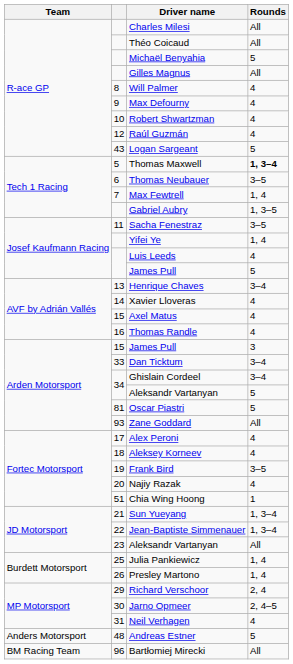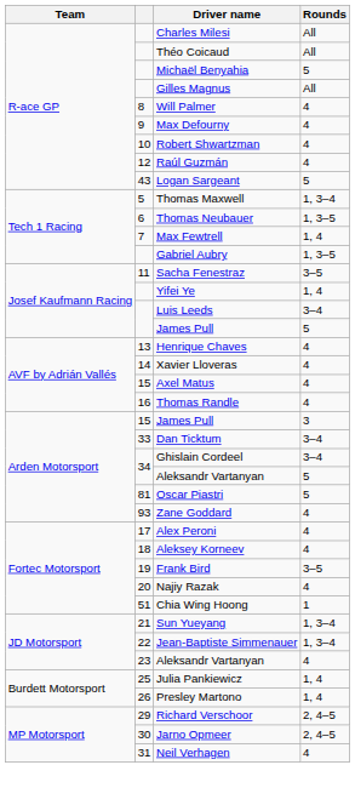 <table class="wikitable" style="font-size: 85%">
 <tr>
 <th>Team</th>
 <th></th>
 <th>Driver name</th>
 <th>Rounds</th>
 </tr>
 <tr>
 <td rowspan=9> <a href='#'>R-ace GP</a></td>
 <td></td>
 <td> <a href='#'>Charles Milesi</a></td>
 <td>All</td>
 </tr>
 <tr>
 <td></td>
 <td> Théo Coicaud</td>
 <td>All</td>
 </tr>
 <tr>
 <td></td>
 <td> <a href='#'>Michaël Benyahia</a></td>
 <td>5</td>
 </tr>
 <tr>
 <td></td>
 <td> <a href='#'>Gilles Magnus</a></td>
 <td>All</td>
 </tr>
 <tr>
 <td>8</td>
 <td> <a href='#'>Will Palmer</a></td>
 <td>4</td>
 </tr>
 <tr>
 <td>9</td>
 <td> <a href='#'>Max Defourny</a></td>
 <td>4</td>
 </tr>
 <tr>
 <td>10</td>
 <td> <a href='#'>Robert Shwartzman</a></td>
 <td>4</td>
 </tr>
 <tr>
 <td>12</td>
 <td> <a href='#'>Raúl Guzmán</a></td>
 <td>4</td>
 </tr>
 <tr>
 <td>43</td>
 <td> <a href='#'>Logan Sargeant</a></td>
 <td>5</td>
 </tr>
 <tr>
 <td rowspan=4> <a href='#'>Tech 1 Racing</a></td>
 <td>5</td>
 <td> Thomas Maxwell</td>
-<td><strong>1, 3–4</strong></td>
+<td>1, 3–4</td>
 </tr>
 <tr>
 <td>6</td>
 <td> <a href='#'>Thomas Neubauer</a></td>
-<td>3–5</td>
+<td>1, 3–5</td>
 </tr>
 <tr>
 <td>7</td>
 <td> <a href='#'>Max Fewtrell</a></td>
 <td>1, 4</td>
 </tr>
 <tr>
 <td></td>
 <td> <a href='#'>Gabriel Aubry</a></td>
 <td>1, 3–5</td>
 </tr>
 <tr>
 <td rowspan=4> <a href='#'>Josef Kaufmann Racing</a></td>
 <td>11</td>
 <td> <a href='#'>Sacha Fenestraz</a></td>
 <td>3–5</td>
 </tr>
 <tr>
 <td></td>
 <td> <a href='#'>Yifei Ye</a></td>
 <td>1, 4</td>
 </tr>
 <tr>
 <td rowspan=2></td>
 <td> <a href='#'>Luis Leeds</a></td>
-<td>4</td>
+<td>3–4</td>
 </tr>
 <tr>
 <td> <a href='#'>James Pull</a></td>
 <td>5</td>
 </tr>
 <tr>
 <td rowspan=4> <a href='#'>AVF by Adrián Vallés</a></td>
 <td>13</td>
 <td> <a href='#'>Henrique Chaves</a></td>
-<td>3–4</td>
+<td>4</td>
 </tr>
 <tr>
 <td>14</td>
 <td> Xavier Lloveras</td>
 <td>4</td>
 </tr>
 <tr>
 <td>15</td>
 <td> <a href='#'>Axel Matus</a></td>
 <td>4</td>
 </tr>
 <tr>
 <td>16</td>
 <td> <a href='#'>Thomas Randle</a></td>
 <td>4</td>
 </tr>
 <tr>
 <td rowspan=6> <a href='#'>Arden Motorsport</a></td>
 <td>15</td>
 <td> <a href='#'>James Pull</a></td>
 <td>3</td>
 </tr>
 <tr>
 <td>33</td>
 <td> <a href='#'>Dan Ticktum</a></td>
 <td>3–4</td>
 </tr>
 <tr>
 <td rowspan=2>34</td>
 <td> Ghislain Cordeel</td>
 <td>3–4</td>
 </tr>
 <tr>
 <td> Aleksandr Vartanyan</td>
 <td>5</td>
 </tr>
 <tr>
 <td>81</td>
 <td> <a href='#'>Oscar Piastri</a></td>
 <td>5</td>
 </tr>
 <tr>
 <td>93</td>
 <td> <a href='#'>Zane Goddard</a></td>
-<td>All</td>
+<td>4</td>
 </tr>
 <tr>
 <td rowspan=5> <a href='#'>Fortec Motorsport</a></td>
 <td>17</td>
 <td> <a href='#'>Alex Peroni</a></td>
 <td>4</td>
 </tr>
 <tr>
 <td>18</td>
 <td> <a href='#'>Aleksey Korneev</a></td>
 <td>4</td>
 </tr>
 <tr>
 <td>19</td>
 <td> <a href='#'>Frank Bird</a></td>
 <td>3–5</td>
 </tr>
 <tr>
 <td>20</td>
 <td> Najiy Razak</td>
 <td>4</td>
 </tr>
 <tr>
 <td>51</td>
 <td> Chia Wing Hoong</td>
 <td>1</td>
 </tr>
 <tr>
 <td rowspan=3> <a href='#'>JD Motorsport</a></td>
 <td>21</td>
 <td> <a href='#'>Sun Yueyang</a></td>
 <td>1, 3–4</td>
 </tr>
 <tr>
 <td>22</td>
 <td> <a href='#'>Jean-Baptiste Simmenauer</a></td>
 <td>1, 3–4</td>
 </tr>
 <tr>
 <td>23</td>
 <td> Aleksandr Vartanyan</td>
-<td>All</td>
+<td>4</td>
 </tr>
 <tr>
 <td rowspan=2> Burdett Motorsport</td>
 <td>25</td>
 <td> Julia Pankiewicz</td>
 <td>1, 4</td>
 </tr>
 <tr>
 <td>26</td>
 <td> Presley Martono</td>
 <td>1, 4</td>
 </tr>
 <tr>
 <td rowspan=3> <a href='#'>MP Motorsport</a></td>
 <td>29</td>
 <td> <a href='#'>Richard Verschoor</a></td>
-<td>2, 4</td>
+<td>2, 4–5</td>
 </tr>
 <tr>
 <td>30</td>
 <td> <a href='#'>Jarno Opmeer</a></td>
 <td>2, 4–5</td>
 </tr>
 <tr>
 <td>31</td>
 <td> <a href='#'>Neil Verhagen</a></td>
 <td>4</td>
 </tr>
-<tr>
-<td> Anders Motorsport</td>
-<td>48</td>
-<td> <a href='#'>Andreas Estner</a></td>
-<td>5</td>
-</tr>
-<tr>
-<td> BM Racing Team</td>
-<td>96</td>
-<td> Bartłomiej Mirecki</td>
-<td>All</td>
-</tr>
 </table>
